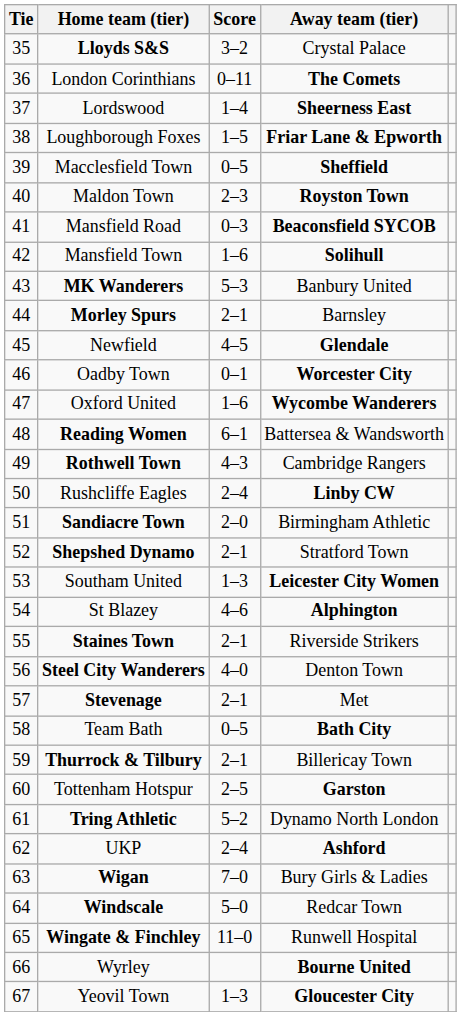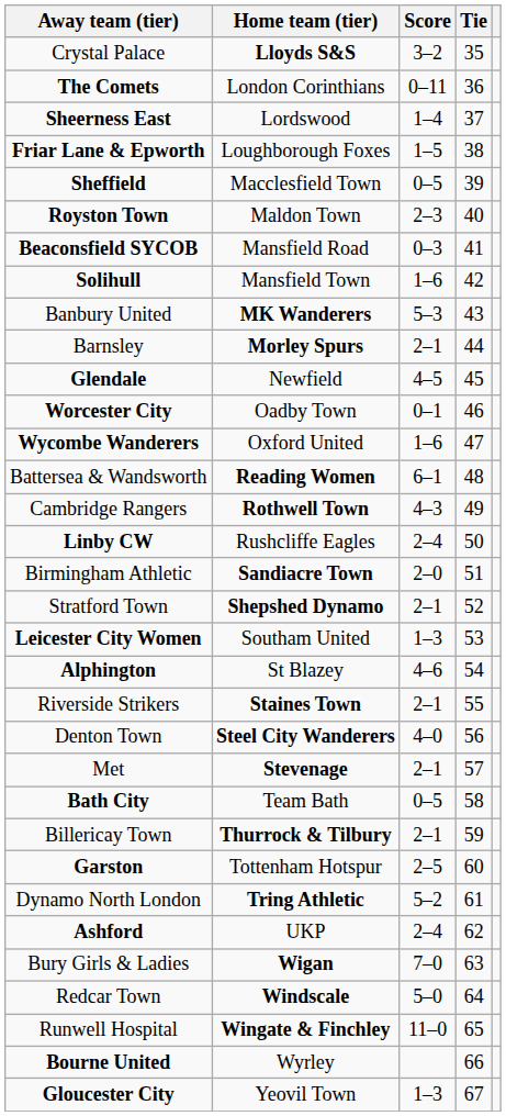 <table class="wikitable" style="text-align:center; font-size:85%">
 <tr>
-<th>Tie</th>
+<th>Away team (tier)</th>
 <th>Home team (tier)</th>
 <th>Score</th>
-<th>Away team (tier)</th>
+<th>Tie</th>
 <th></th>
 </tr>
 <tr>
-<td align="center">35</td>
+<td>Crystal Palace</td>
 <td><strong>Lloyds S&S</strong></td>
 <td align="center">3–2</td>
-<td>Crystal Palace</td>
+<td align="center">35</td>
 <td></td>
 </tr>
 <tr>
-<td align="center">36</td>
+<td><strong>The Comets</strong></td>
 <td>London Corinthians</td>
 <td align="center">0–11</td>
-<td><strong>The Comets</strong></td>
+<td align="center">36</td>
 <td></td>
 </tr>
 <tr>
-<td align="center">37</td>
+<td><strong>Sheerness East</strong></td>
 <td>Lordswood</td>
 <td align="center">1–4 </td>
-<td><strong>Sheerness East</strong></td>
+<td align="center">37</td>
 <td></td>
 </tr>
 <tr>
-<td align="center">38</td>
+<td><strong>Friar Lane & Epworth</strong></td>
 <td>Loughborough Foxes</td>
 <td align="center">1–5</td>
-<td><strong>Friar Lane & Epworth</strong></td>
+<td align="center">38</td>
 <td></td>
 </tr>
 <tr>
-<td align="center">39</td>
+<td><strong>Sheffield</strong></td>
 <td>Macclesfield Town</td>
 <td align="center">0–5</td>
-<td><strong>Sheffield</strong></td>
+<td align="center">39</td>
 <td></td>
 </tr>
 <tr>
-<td align="center">40</td>
+<td><strong>Royston Town</strong></td>
 <td>Maldon Town</td>
 <td align="center">2–3</td>
-<td><strong>Royston Town</strong></td>
+<td align="center">40</td>
 <td></td>
 </tr>
 <tr>
-<td align="center">41</td>
+<td><strong>Beaconsfield SYCOB</strong></td>
 <td>Mansfield Road</td>
 <td align="center">0–3</td>
-<td><strong>Beaconsfield SYCOB</strong></td>
+<td align="center">41</td>
 <td></td>
 </tr>
 <tr>
-<td align="center">42</td>
+<td><strong>Solihull</strong></td>
 <td>Mansfield Town</td>
 <td align="center">1–6</td>
-<td><strong>Solihull</strong></td>
+<td align="center">42</td>
 <td></td>
 </tr>
 <tr>
-<td align="center">43</td>
+<td>Banbury United</td>
 <td><strong>MK Wanderers</strong></td>
 <td align="center">5–3</td>
-<td>Banbury United</td>
+<td align="center">43</td>
 <td></td>
 </tr>
 <tr>
-<td align="center">44</td>
+<td>Barnsley</td>
 <td><strong>Morley Spurs</strong></td>
 <td align="center">2–1</td>
-<td>Barnsley</td>
+<td align="center">44</td>
 <td></td>
 </tr>
 <tr>
-<td align="center">45</td>
+<td><strong>Glendale</strong></td>
 <td>Newfield</td>
 <td align="center">4–5 </td>
-<td><strong>Glendale</strong></td>
+<td align="center">45</td>
 <td></td>
 </tr>
 <tr>
-<td align="center">46</td>
+<td><strong>Worcester City</strong></td>
 <td>Oadby Town</td>
 <td align="center">0–1</td>
-<td><strong>Worcester City</strong></td>
+<td align="center">46</td>
 <td></td>
 </tr>
 <tr>
-<td align="center">47</td>
+<td><strong>Wycombe Wanderers</strong></td>
 <td>Oxford United</td>
 <td align="center">1–6</td>
-<td><strong>Wycombe Wanderers</strong></td>
+<td align="center">47</td>
 <td></td>
 </tr>
 <tr>
-<td align="center">48</td>
+<td>Battersea & Wandsworth</td>
 <td><strong>Reading Women</strong></td>
 <td align="center">6–1</td>
-<td>Battersea & Wandsworth</td>
+<td align="center">48</td>
 <td></td>
 </tr>
 <tr>
-<td align="center">49</td>
+<td>Cambridge Rangers</td>
 <td><strong>Rothwell Town</strong></td>
 <td align="center">4–3</td>
-<td>Cambridge Rangers</td>
+<td align="center">49</td>
 <td></td>
 </tr>
 <tr>
-<td align="center">50</td>
+<td><strong>Linby CW</strong></td>
 <td>Rushcliffe Eagles</td>
 <td align="center">2–4</td>
-<td><strong>Linby CW</strong></td>
+<td align="center">50</td>
 <td></td>
 </tr>
 <tr>
-<td align="center">51</td>
+<td>Birmingham Athletic</td>
 <td><strong>Sandiacre Town</strong></td>
 <td align="center">2–0</td>
-<td>Birmingham Athletic</td>
+<td align="center">51</td>
 <td></td>
 </tr>
 <tr>
-<td align="center">52</td>
+<td>Stratford Town</td>
 <td><strong>Shepshed Dynamo</strong></td>
 <td align="center">2–1</td>
-<td>Stratford Town</td>
+<td align="center">52</td>
 <td></td>
 </tr>
 <tr>
-<td align="center">53</td>
+<td><strong>Leicester City Women</strong></td>
 <td>Southam United</td>
 <td align="center">1–3</td>
-<td><strong>Leicester City Women</strong></td>
+<td align="center">53</td>
 <td></td>
 </tr>
 <tr>
-<td align="center">54</td>
+<td><strong>Alphington</strong></td>
 <td>St Blazey</td>
 <td align="center">4–6</td>
-<td><strong>Alphington</strong></td>
+<td align="center">54</td>
 <td></td>
 </tr>
 <tr>
-<td align="center">55</td>
+<td>Riverside Strikers</td>
 <td><strong>Staines Town</strong></td>
 <td align="center">2–1</td>
-<td>Riverside Strikers</td>
+<td align="center">55</td>
 <td></td>
 </tr>
 <tr>
-<td align="center">56</td>
+<td>Denton Town</td>
 <td><strong>Steel City Wanderers</strong></td>
 <td align="center">4–0</td>
-<td>Denton Town</td>
+<td align="center">56</td>
 <td></td>
 </tr>
 <tr>
-<td align="center">57</td>
+<td>Met</td>
 <td><strong>Stevenage</strong></td>
 <td align="center">2–1 </td>
-<td>Met</td>
+<td align="center">57</td>
 <td></td>
 </tr>
 <tr>
-<td align="center">58</td>
+<td><strong>Bath City</strong></td>
 <td>Team Bath</td>
 <td align="center">0–5</td>
-<td><strong>Bath City</strong></td>
+<td align="center">58</td>
 <td></td>
 </tr>
 <tr>
-<td align="center">59</td>
+<td>Billericay Town</td>
 <td><strong>Thurrock & Tilbury</strong></td>
 <td align="center">2–1</td>
-<td>Billericay Town</td>
+<td align="center">59</td>
 <td></td>
 </tr>
 <tr>
-<td align="center">60</td>
+<td><strong>Garston</strong></td>
 <td>Tottenham Hotspur</td>
 <td align="center">2–5 </td>
-<td><strong>Garston</strong></td>
+<td align="center">60</td>
 <td></td>
 </tr>
 <tr>
-<td align="center">61</td>
+<td>Dynamo North London</td>
 <td><strong>Tring Athletic</strong></td>
 <td align="center">5–2</td>
-<td>Dynamo North London</td>
+<td align="center">61</td>
 <td></td>
 </tr>
 <tr>
-<td align="center">62</td>
+<td><strong>Ashford</strong></td>
 <td>UKP</td>
 <td align="center">2–4</td>
-<td><strong>Ashford</strong></td>
+<td align="center">62</td>
 <td></td>
 </tr>
 <tr>
-<td align="center">63</td>
+<td>Bury Girls & Ladies</td>
 <td><strong>Wigan</strong></td>
 <td align="center">7–0</td>
-<td>Bury Girls & Ladies</td>
+<td align="center">63</td>
 <td></td>
 </tr>
 <tr>
-<td align="center">64</td>
+<td>Redcar Town</td>
 <td><strong>Windscale</strong></td>
 <td align="center">5–0</td>
-<td>Redcar Town</td>
+<td align="center">64</td>
 <td></td>
 </tr>
 <tr>
-<td align="center">65</td>
+<td>Runwell Hospital</td>
 <td><strong>Wingate & Finchley</strong></td>
 <td align="center">11–0</td>
-<td>Runwell Hospital</td>
+<td align="center">65</td>
 <td></td>
 </tr>
 <tr>
-<td align="center">66</td>
+<td><strong>Bourne United</strong></td>
 <td>Wyrley</td>
 <td align="center"></td>
-<td><strong>Bourne United</strong></td>
+<td align="center">66</td>
 <td></td>
 </tr>
 <tr>
-<td align="center">67</td>
+<td><strong>Gloucester City</strong></td>
 <td>Yeovil Town</td>
 <td align="center">1–3</td>
-<td><strong>Gloucester City</strong></td>
+<td align="center">67</td>
 <td></td>
 </tr>
 </table>
